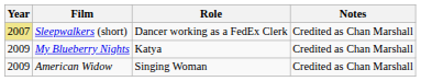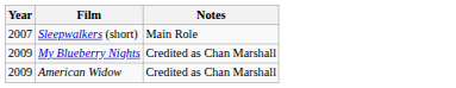 <table class="wikitable">
 <tr>
 <th>Year</th>
 <th>Film</th>
-<th>Role</th>
 <th>Notes</th>
 </tr>
 <tr>
-<td style="background: khaki;">2007</td>
+<td>2007</td>
 <td><em><a href='#'>Sleepwalkers</a></em> (short)</td>
-<td>Dancer working as a FedEx Clerk</td>
-<td>Credited as Chan Marshall</td>
+<td>Main Role</td>
 </tr>
 <tr>
 <td>2009</td>
 <td><em><a href='#'>My Blueberry Nights</a></em></td>
-<td>Katya</td>
 <td>Credited as Chan Marshall</td>
 </tr>
 <tr>
 <td>2009</td>
 <td><em>American Widow</em></td>
-<td>Singing Woman</td>
 <td>Credited as Chan Marshall</td>
 </tr>
 </table>
